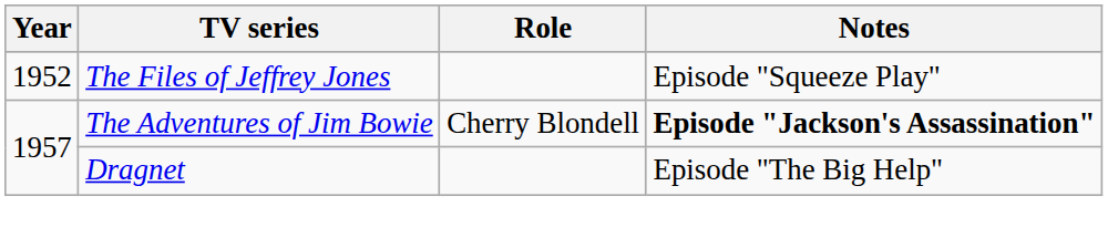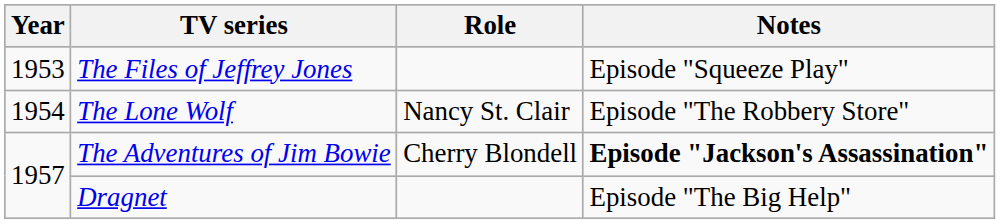 <table class="wikitable" style="font-size: 100%;">
 <tr>
 <th>Year</th>
 <th>TV series</th>
 <th>Role</th>
 <th>Notes</th>
 </tr>
 <tr>
-<td>1952</td>
+<td>1953</td>
 <td><em><a href='#'>The Files of Jeffrey Jones</a></em></td>
 <td></td>
 <td>Episode "Squeeze Play"</td>
+</tr>
+<tr>
+<td>1954</td>
+<td><em><a href='#'>The Lone Wolf</a></em></td>
+<td>Nancy St. Clair</td>
+<td>Episode "The Robbery Store"</td>
 </tr>
 <tr>
 <td rowspan=2>1957</td>
 <td><em><a href='#'>The Adventures of Jim Bowie</a></em></td>
 <td>Cherry Blondell</td>
 <td><strong>Episode "Jackson's Assassination"</strong></td>
 </tr>
 <tr>
 <td><em><a href='#'>Dragnet</a></em></td>
 <td></td>
 <td>Episode "The Big Help"</td>
 </tr>
 </table>
